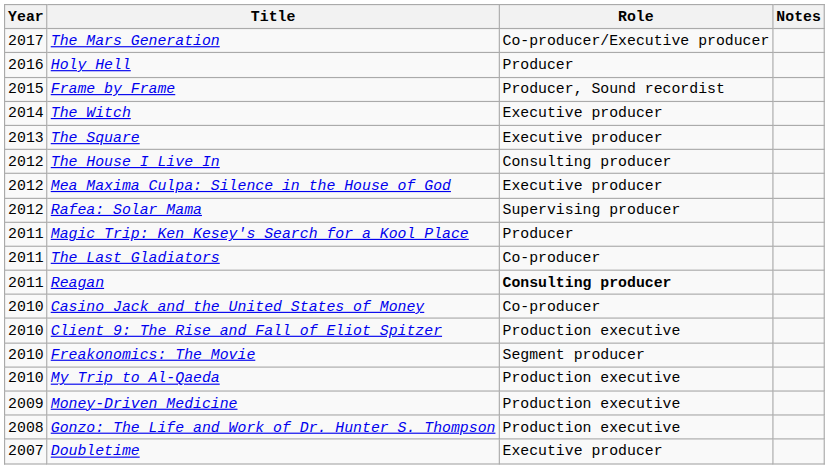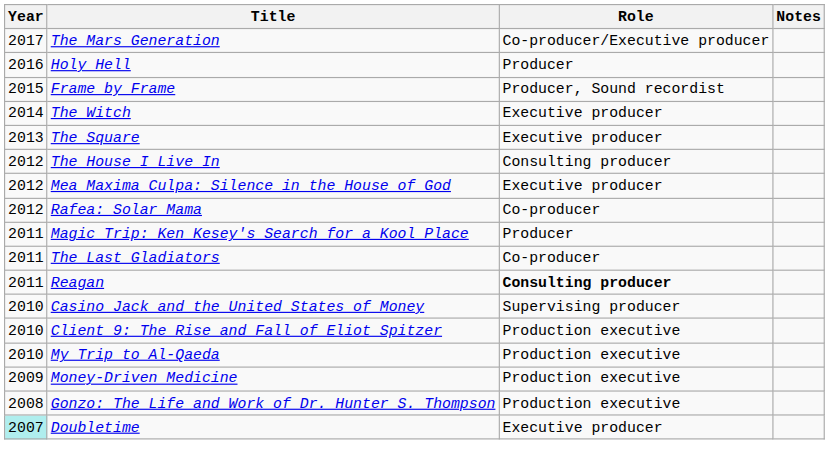 <table class="wikitable sortable">
 <tr>
 <th>Year</th>
 <th>Title</th>
 <th>Role</th>
 <th class="unsortable">Notes</th>
 </tr>
 <tr>
 <td>2017</td>
 <td><em><a href='#'>The Mars Generation</a></em></td>
 <td>Co-producer/Executive producer</td>
 <td></td>
 </tr>
 <tr>
 <td>2016</td>
 <td><em><a href='#'>Holy Hell</a></em></td>
 <td>Producer</td>
 <td></td>
 </tr>
 <tr>
 <td>2015</td>
 <td><em><a href='#'>Frame by Frame</a></em></td>
 <td>Producer, Sound recordist</td>
 <td></td>
 </tr>
 <tr>
 <td>2014</td>
 <td><em><a href='#'>The Witch</a></em></td>
 <td>Executive producer</td>
 <td></td>
 </tr>
 <tr>
 <td>2013</td>
 <td><em><a href='#'>The Square</a></em></td>
 <td>Executive producer</td>
 <td></td>
 </tr>
 <tr>
 <td>2012</td>
 <td><em><a href='#'>The House I Live In</a></em></td>
 <td>Consulting producer</td>
 <td></td>
 </tr>
 <tr>
 <td>2012</td>
 <td><em><a href='#'>Mea Maxima Culpa: Silence in the House of God</a></em></td>
 <td>Executive producer</td>
 <td></td>
 </tr>
 <tr>
 <td>2012</td>
 <td><em><a href='#'>Rafea: Solar Mama</a></em></td>
-<td>Supervising producer</td>
+<td>Co-producer</td>
 <td></td>
 </tr>
 <tr>
 <td>2011</td>
 <td><em><a href='#'>Magic Trip: Ken Kesey's Search for a Kool Place</a></em></td>
 <td>Producer</td>
 <td></td>
 </tr>
 <tr>
 <td>2011</td>
 <td><em><a href='#'>The Last Gladiators</a></em></td>
 <td>Co-producer</td>
 <td></td>
 </tr>
 <tr>
 <td>2011</td>
 <td><em><a href='#'>Reagan</a></em></td>
 <td><strong>Consulting producer</strong></td>
 <td></td>
 </tr>
 <tr>
 <td>2010</td>
 <td><em><a href='#'>Casino Jack and the United States of Money</a></em></td>
-<td>Co-producer</td>
+<td>Supervising producer</td>
 <td></td>
 </tr>
 <tr>
 <td>2010</td>
 <td><em><a href='#'>Client 9: The Rise and Fall of Eliot Spitzer</a></em></td>
 <td>Production executive</td>
-<td></td>
-</tr>
-<tr>
-<td>2010</td>
-<td><em><a href='#'>Freakonomics: The Movie</a></em></td>
-<td>Segment producer</td>
 <td></td>
 </tr>
 <tr>
 <td>2010</td>
 <td><em><a href='#'>My Trip to Al-Qaeda</a></em></td>
 <td>Production executive</td>
 <td></td>
 </tr>
 <tr>
 <td>2009</td>
 <td><em><a href='#'>Money-Driven Medicine</a></em></td>
 <td>Production executive</td>
 <td></td>
 </tr>
 <tr>
 <td>2008</td>
 <td><em><a href='#'>Gonzo: The Life and Work of Dr. Hunter S. Thompson</a></em></td>
 <td>Production executive</td>
 <td></td>
 </tr>
 <tr>
-<td>2007</td>
+<td style="background: paleturquoise;">2007</td>
 <td><em><a href='#'>Doubletime</a></em></td>
 <td>Executive producer</td>
 <td></td>
 </tr>
 </table>
